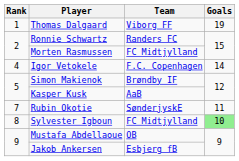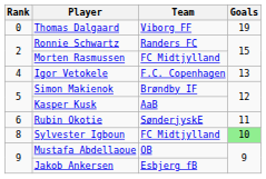 <table class="wikitable" style="text-align:center;">
 <tr>
 <th>Rank</th>
 <th>Player</th>
 <th>Team</th>
 <th>Goals</th>
 </tr>
 <tr>
-<td>1</td>
+<td>0</td>
 <td align="left"> <a href='#'>Thomas Dalgaard</a></td>
 <td align="left"><a href='#'>Viborg FF</a></td>
 <td>19</td>
 </tr>
 <tr>
 <td rowspan="2">2</td>
 <td align="left"> <a href='#'>Ronnie Schwartz</a></td>
 <td align="left"><a href='#'>Randers FC</a></td>
 <td rowspan="2">15</td>
 </tr>
 <tr>
 <td align="left"> <a href='#'>Morten Rasmussen</a></td>
 <td align="left"><a href='#'>FC Midtjylland</a></td>
 </tr>
 <tr>
 <td>4</td>
 <td align="left"> <a href='#'>Igor Vetokele</a></td>
 <td align="left"><a href='#'>F.C. Copenhagen</a></td>
-<td>14</td>
+<td>13</td>
 </tr>
 <tr>
 <td rowspan="2">5</td>
 <td align="left"> <a href='#'>Simon Makienok</a></td>
 <td align="left"><a href='#'>Brøndby IF</a></td>
 <td rowspan="2">12</td>
 </tr>
 <tr>
 <td align="left"> <a href='#'>Kasper Kusk</a></td>
 <td align="left"><a href='#'>AaB</a></td>
 </tr>
 <tr>
-<td>7</td>
+<td>6</td>
 <td align="left"> <a href='#'>Rubin Okotie</a></td>
 <td align="left"><a href='#'>SønderjyskE</a></td>
 <td>11</td>
 </tr>
 <tr>
 <td>8</td>
 <td align="left"> <a href='#'>Sylvester Igboun</a></td>
 <td align="left"><a href='#'>FC Midtjylland</a></td>
 <td style="background: lightgreen;">10</td>
 </tr>
 <tr>
 <td rowspan="2">9</td>
 <td align="left"> <a href='#'>Mustafa Abdellaoue</a></td>
 <td align="left"><a href='#'>OB</a></td>
 <td rowspan="2">9</td>
 </tr>
 <tr>
 <td align="left"> <a href='#'>Jakob Ankersen</a></td>
 <td align="left"><a href='#'>Esbjerg fB</a></td>
 </tr>
 </table>
